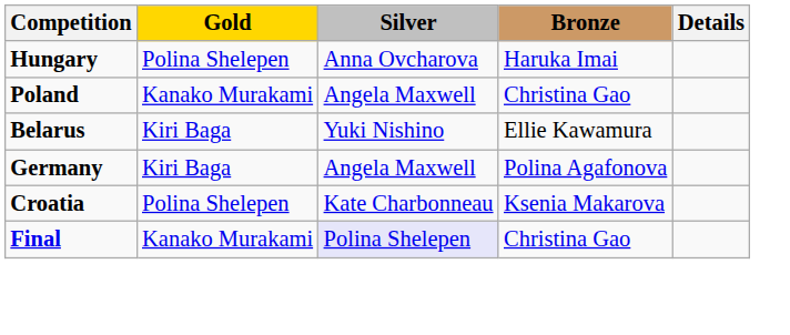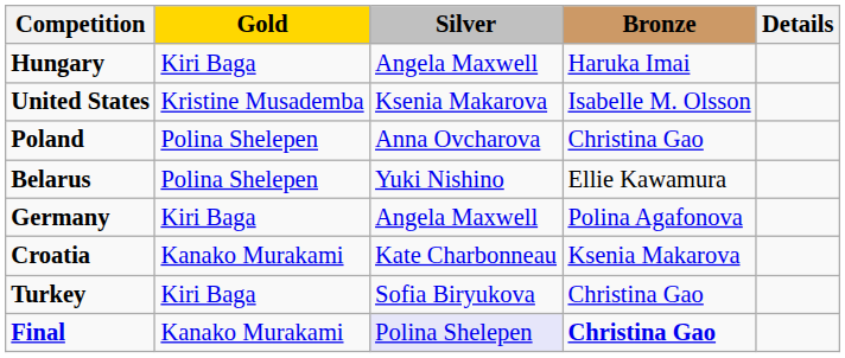 <table class="wikitable">
 <tr>
 <th>Competition</th>
 <td align=center bgcolor=gold><strong>Gold</strong></td>
 <td align=center bgcolor=silver><strong>Silver</strong></td>
 <td align=center bgcolor=cc9966><strong>Bronze</strong></td>
 <th>Details</th>
 </tr>
 <tr>
 <td><strong>Hungary</strong></td>
-<td> <a href='#'>Polina Shelepen</a></td>
-<td> <a href='#'>Anna Ovcharova</a></td>
+<td> <a href='#'>Kiri Baga</a></td>
+<td> <a href='#'>Angela Maxwell</a></td>
 <td> <a href='#'>Haruka Imai</a></td>
 <td></td>
 </tr>
 <tr>
+<td><strong>United States</strong></td>
+<td> <a href='#'>Kristine Musademba</a></td>
+<td> <a href='#'>Ksenia Makarova</a></td>
+<td> <a href='#'>Isabelle M. Olsson</a></td>
+<td></td>
+</tr>
+<tr>
 <td><strong>Poland</strong></td>
-<td> <a href='#'>Kanako Murakami</a></td>
-<td> <a href='#'>Angela Maxwell</a></td>
+<td> <a href='#'>Polina Shelepen</a></td>
+<td> <a href='#'>Anna Ovcharova</a></td>
 <td> <a href='#'>Christina Gao</a></td>
 <td></td>
 </tr>
 <tr>
 <td><strong>Belarus</strong></td>
-<td> <a href='#'>Kiri Baga</a></td>
+<td> <a href='#'>Polina Shelepen</a></td>
 <td> <a href='#'>Yuki Nishino</a></td>
 <td> Ellie Kawamura</td>
 <td></td>
 </tr>
 <tr>
 <td><strong>Germany</strong></td>
 <td> <a href='#'>Kiri Baga</a></td>
 <td> <a href='#'>Angela Maxwell</a></td>
 <td> <a href='#'>Polina Agafonova</a></td>
 <td></td>
 </tr>
 <tr>
 <td><strong>Croatia</strong></td>
-<td> <a href='#'>Polina Shelepen</a></td>
+<td> <a href='#'>Kanako Murakami</a></td>
 <td> <a href='#'>Kate Charbonneau</a></td>
 <td> <a href='#'>Ksenia Makarova</a></td>
+<td></td>
+</tr>
+<tr>
+<td><strong>Turkey</strong></td>
+<td> <a href='#'>Kiri Baga</a></td>
+<td> <a href='#'>Sofia Biryukova</a></td>
+<td> <a href='#'>Christina Gao</a></td>
 <td></td>
 </tr>
 <tr>
 <td><strong><a href='#'>Final</a></strong></td>
 <td> <a href='#'>Kanako Murakami</a></td>
 <td style="background: lavender;"> <a href='#'>Polina Shelepen</a></td>
-<td> <a href='#'>Christina Gao</a></td>
+<td><strong> <a href='#'>Christina Gao</a></strong></td>
 <td></td>
 </tr>
 </table>
